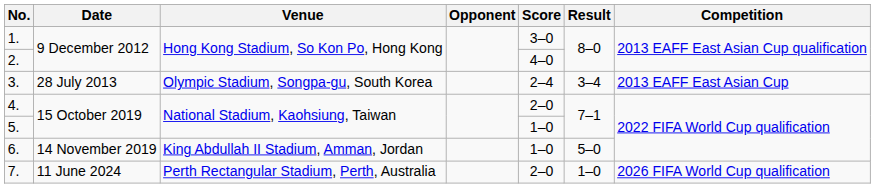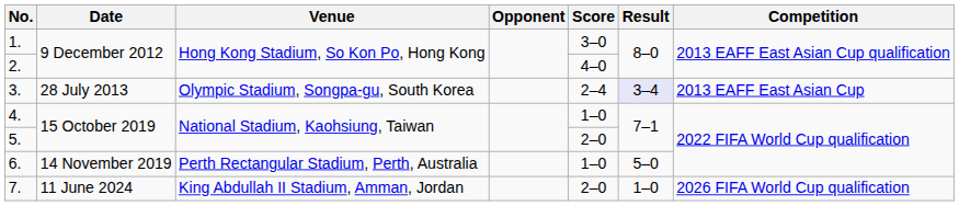 <table class="wikitable sortable">
 <tr>
 <th>No.</th>
 <th>Date</th>
 <th>Venue</th>
 <th>Opponent</th>
 <th>Score</th>
 <th>Result</th>
 <th>Competition</th>
 </tr>
 <tr>
 <td>1.</td>
 <td rowspan="2">9 December 2012</td>
 <td rowspan="2"><a href='#'>Hong Kong Stadium</a>, <a href='#'>So Kon Po</a>, Hong Kong</td>
 <td rowspan="2"></td>
 <td align=center>3–0</td>
 <td rowspan="2" align=center>8–0</td>
 <td rowspan="2"><a href='#'>2013 EAFF East Asian Cup qualification</a></td>
 </tr>
 <tr>
 <td>2.</td>
 <td align=center>4–0</td>
 </tr>
 <tr>
 <td>3.</td>
 <td>28 July 2013</td>
 <td><a href='#'>Olympic Stadium</a>, <a href='#'>Songpa-gu</a>, South Korea</td>
 <td></td>
 <td align=center>2–4</td>
-<td align=center>3–4</td>
+<td align=center style="background: lavender;">3–4</td>
 <td><a href='#'>2013 EAFF East Asian Cup</a></td>
 </tr>
 <tr>
 <td>4.</td>
 <td rowspan="2">15 October 2019</td>
 <td rowspan="2"><a href='#'>National Stadium</a>, <a href='#'>Kaohsiung</a>, Taiwan</td>
 <td rowspan="2"></td>
-<td align=center>2–0</td>
+<td align=center>1–0</td>
 <td rowspan="2" align=center>7–1</td>
 <td rowspan="3"><a href='#'>2022 FIFA World Cup qualification</a></td>
 </tr>
 <tr>
 <td>5.</td>
-<td align=center>1–0</td>
+<td align=center>2–0</td>
 </tr>
 <tr>
 <td>6.</td>
 <td>14 November 2019</td>
-<td><a href='#'>King Abdullah II Stadium</a>, <a href='#'>Amman</a>, Jordan</td>
+<td><a href='#'>Perth Rectangular Stadium</a>, <a href='#'>Perth</a>, Australia</td>
 <td></td>
 <td align=center>1–0</td>
 <td align=center>5–0</td>
 </tr>
 <tr>
 <td>7.</td>
 <td>11 June 2024</td>
-<td><a href='#'>Perth Rectangular Stadium</a>, <a href='#'>Perth</a>, Australia</td>
+<td><a href='#'>King Abdullah II Stadium</a>, <a href='#'>Amman</a>, Jordan</td>
 <td></td>
 <td align=center>2–0</td>
 <td align=center>1–0</td>
 <td><a href='#'>2026 FIFA World Cup qualification</a></td>
 </tr>
 </table>
